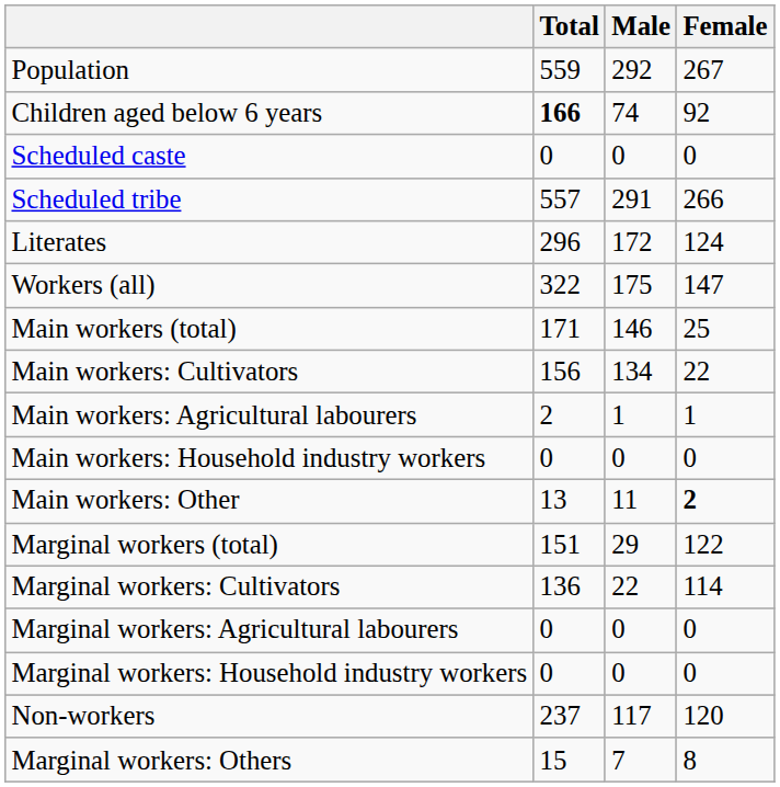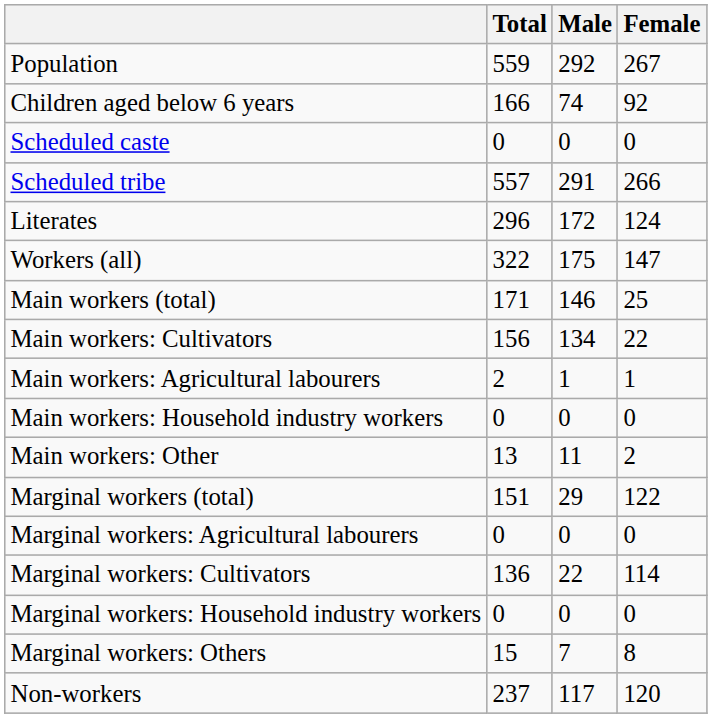 <table class="wikitable sortable">
 <tr>
 <th></th>
 <th>Total</th>
 <th>Male</th>
 <th>Female</th>
 </tr>
 <tr>
 <td>Population</td>
 <td>559</td>
 <td>292</td>
 <td>267</td>
 </tr>
 <tr>
 <td>Children aged below 6 years</td>
-<td><strong>166</strong></td>
+<td>166</td>
 <td>74</td>
 <td>92</td>
 </tr>
 <tr>
 <td><a href='#'>Scheduled caste</a></td>
 <td>0</td>
 <td>0</td>
 <td>0</td>
 </tr>
 <tr>
 <td><a href='#'>Scheduled tribe</a></td>
 <td>557</td>
 <td>291</td>
 <td>266</td>
 </tr>
 <tr>
 <td>Literates</td>
 <td>296</td>
 <td>172</td>
 <td>124</td>
 </tr>
 <tr>
 <td>Workers (all)</td>
 <td>322</td>
 <td>175</td>
 <td>147</td>
 </tr>
 <tr>
 <td>Main workers (total)</td>
 <td>171</td>
 <td>146</td>
 <td>25</td>
 </tr>
 <tr>
 <td>Main workers: Cultivators</td>
 <td>156</td>
 <td>134</td>
 <td>22</td>
 </tr>
 <tr>
 <td>Main workers: Agricultural labourers</td>
 <td>2</td>
 <td>1</td>
 <td>1</td>
 </tr>
 <tr>
 <td>Main workers: Household industry workers</td>
 <td>0</td>
 <td>0</td>
 <td>0</td>
 </tr>
 <tr>
 <td>Main workers: Other</td>
 <td>13</td>
 <td>11</td>
-<td><strong>2</strong></td>
+<td>2</td>
 </tr>
 <tr>
 <td>Marginal workers (total)</td>
 <td>151</td>
 <td>29</td>
 <td>122</td>
 </tr>
 <tr>
+<td>Marginal workers: Agricultural labourers</td>
+<td>0</td>
+<td>0</td>
+<td>0</td>
+</tr>
+<tr>
 <td>Marginal workers: Cultivators</td>
 <td>136</td>
 <td>22</td>
 <td>114</td>
-</tr>
-<tr>
-<td>Marginal workers: Agricultural labourers</td>
-<td>0</td>
-<td>0</td>
-<td>0</td>
 </tr>
 <tr>
 <td>Marginal workers: Household industry workers</td>
 <td>0</td>
 <td>0</td>
 <td>0</td>
 </tr>
 <tr>
+<td>Marginal workers: Others</td>
+<td>15</td>
+<td>7</td>
+<td>8</td>
+</tr>
+<tr>
 <td>Non-workers</td>
 <td>237</td>
 <td>117</td>
 <td>120</td>
 </tr>
-<tr>
-<td>Marginal workers: Others</td>
-<td>15</td>
-<td>7</td>
-<td>8</td>
-</tr>
 </table>
